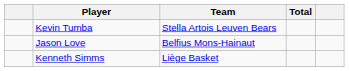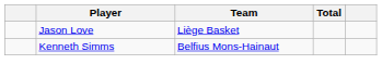 <table class="wikitable">
 <tr>
 <th width=40></th>
 <th width=200>Player</th>
 <th width=200>Team</th>
 <th width=40>Total</th>
 <th width=40></th>
 </tr>
 <tr>
 <td></td>
-<td> <a href='#'>Kevin Tumba</a></td>
-<td><a href='#'>Stella Artois Leuven Bears</a></td>
-<td></td>
-<td></td>
-</tr>
-<tr>
-<td></td>
 <td> <a href='#'>Jason Love</a></td>
-<td><a href='#'>Belfius Mons-Hainaut</a></td>
+<td><a href='#'>Liège Basket</a></td>
 <td></td>
 <td></td>
 </tr>
 <tr>
 <td></td>
 <td> <a href='#'>Kenneth Simms</a></td>
-<td><a href='#'>Liège Basket</a></td>
+<td><a href='#'>Belfius Mons-Hainaut</a></td>
 <td></td>
 <td></td>
 </tr>
 </table>
